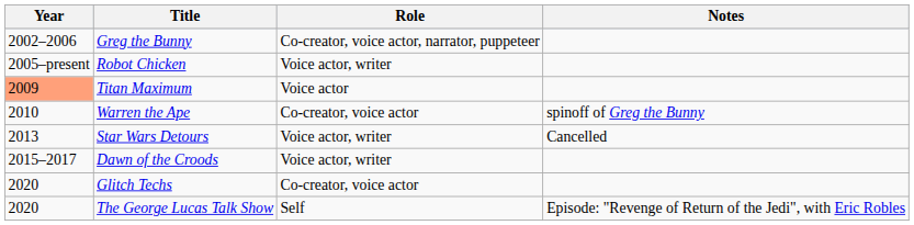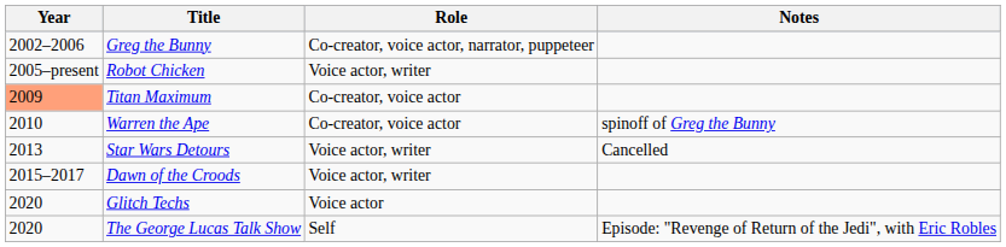 <table class="wikitable sortable">
 <tr style="background:#b0c4de; text-align:center;">
 <th>Year</th>
 <th>Title</th>
 <th>Role</th>
 <th>Notes</th>
 </tr>
 <tr>
 <td>2002–2006</td>
 <td><em><a href='#'>Greg the Bunny</a></em></td>
 <td>Co-creator, voice actor, narrator, puppeteer</td>
 <td></td>
 </tr>
 <tr>
 <td>2005–present</td>
 <td><em><a href='#'>Robot Chicken</a></em></td>
 <td>Voice actor, writer</td>
 <td></td>
 </tr>
 <tr>
 <td style="background: lightsalmon;">2009</td>
 <td><em><a href='#'>Titan Maximum</a></em></td>
-<td>Voice actor</td>
+<td>Co-creator, voice actor</td>
 <td></td>
 </tr>
 <tr>
 <td>2010</td>
 <td><em><a href='#'>Warren the Ape</a></em></td>
 <td>Co-creator, voice actor</td>
 <td>spinoff of <em><a href='#'>Greg the Bunny</a></em></td>
 </tr>
 <tr>
 <td>2013</td>
 <td><em><a href='#'>Star Wars Detours</a></em></td>
 <td>Voice actor, writer</td>
 <td>Cancelled</td>
 </tr>
 <tr>
 <td>2015–2017</td>
 <td><em><a href='#'>Dawn of the Croods</a></em></td>
 <td>Voice actor, writer</td>
 <td></td>
 </tr>
 <tr>
 <td>2020</td>
 <td><em><a href='#'>Glitch Techs</a></em></td>
-<td>Co-creator, voice actor</td>
+<td>Voice actor</td>
 <td></td>
 </tr>
 <tr>
 <td>2020</td>
 <td><em><a href='#'>The George Lucas Talk Show</a></em></td>
 <td>Self</td>
 <td>Episode: "Revenge of Return of the Jedi", with <a href='#'>Eric Robles</a></td>
 </tr>
 </table>
